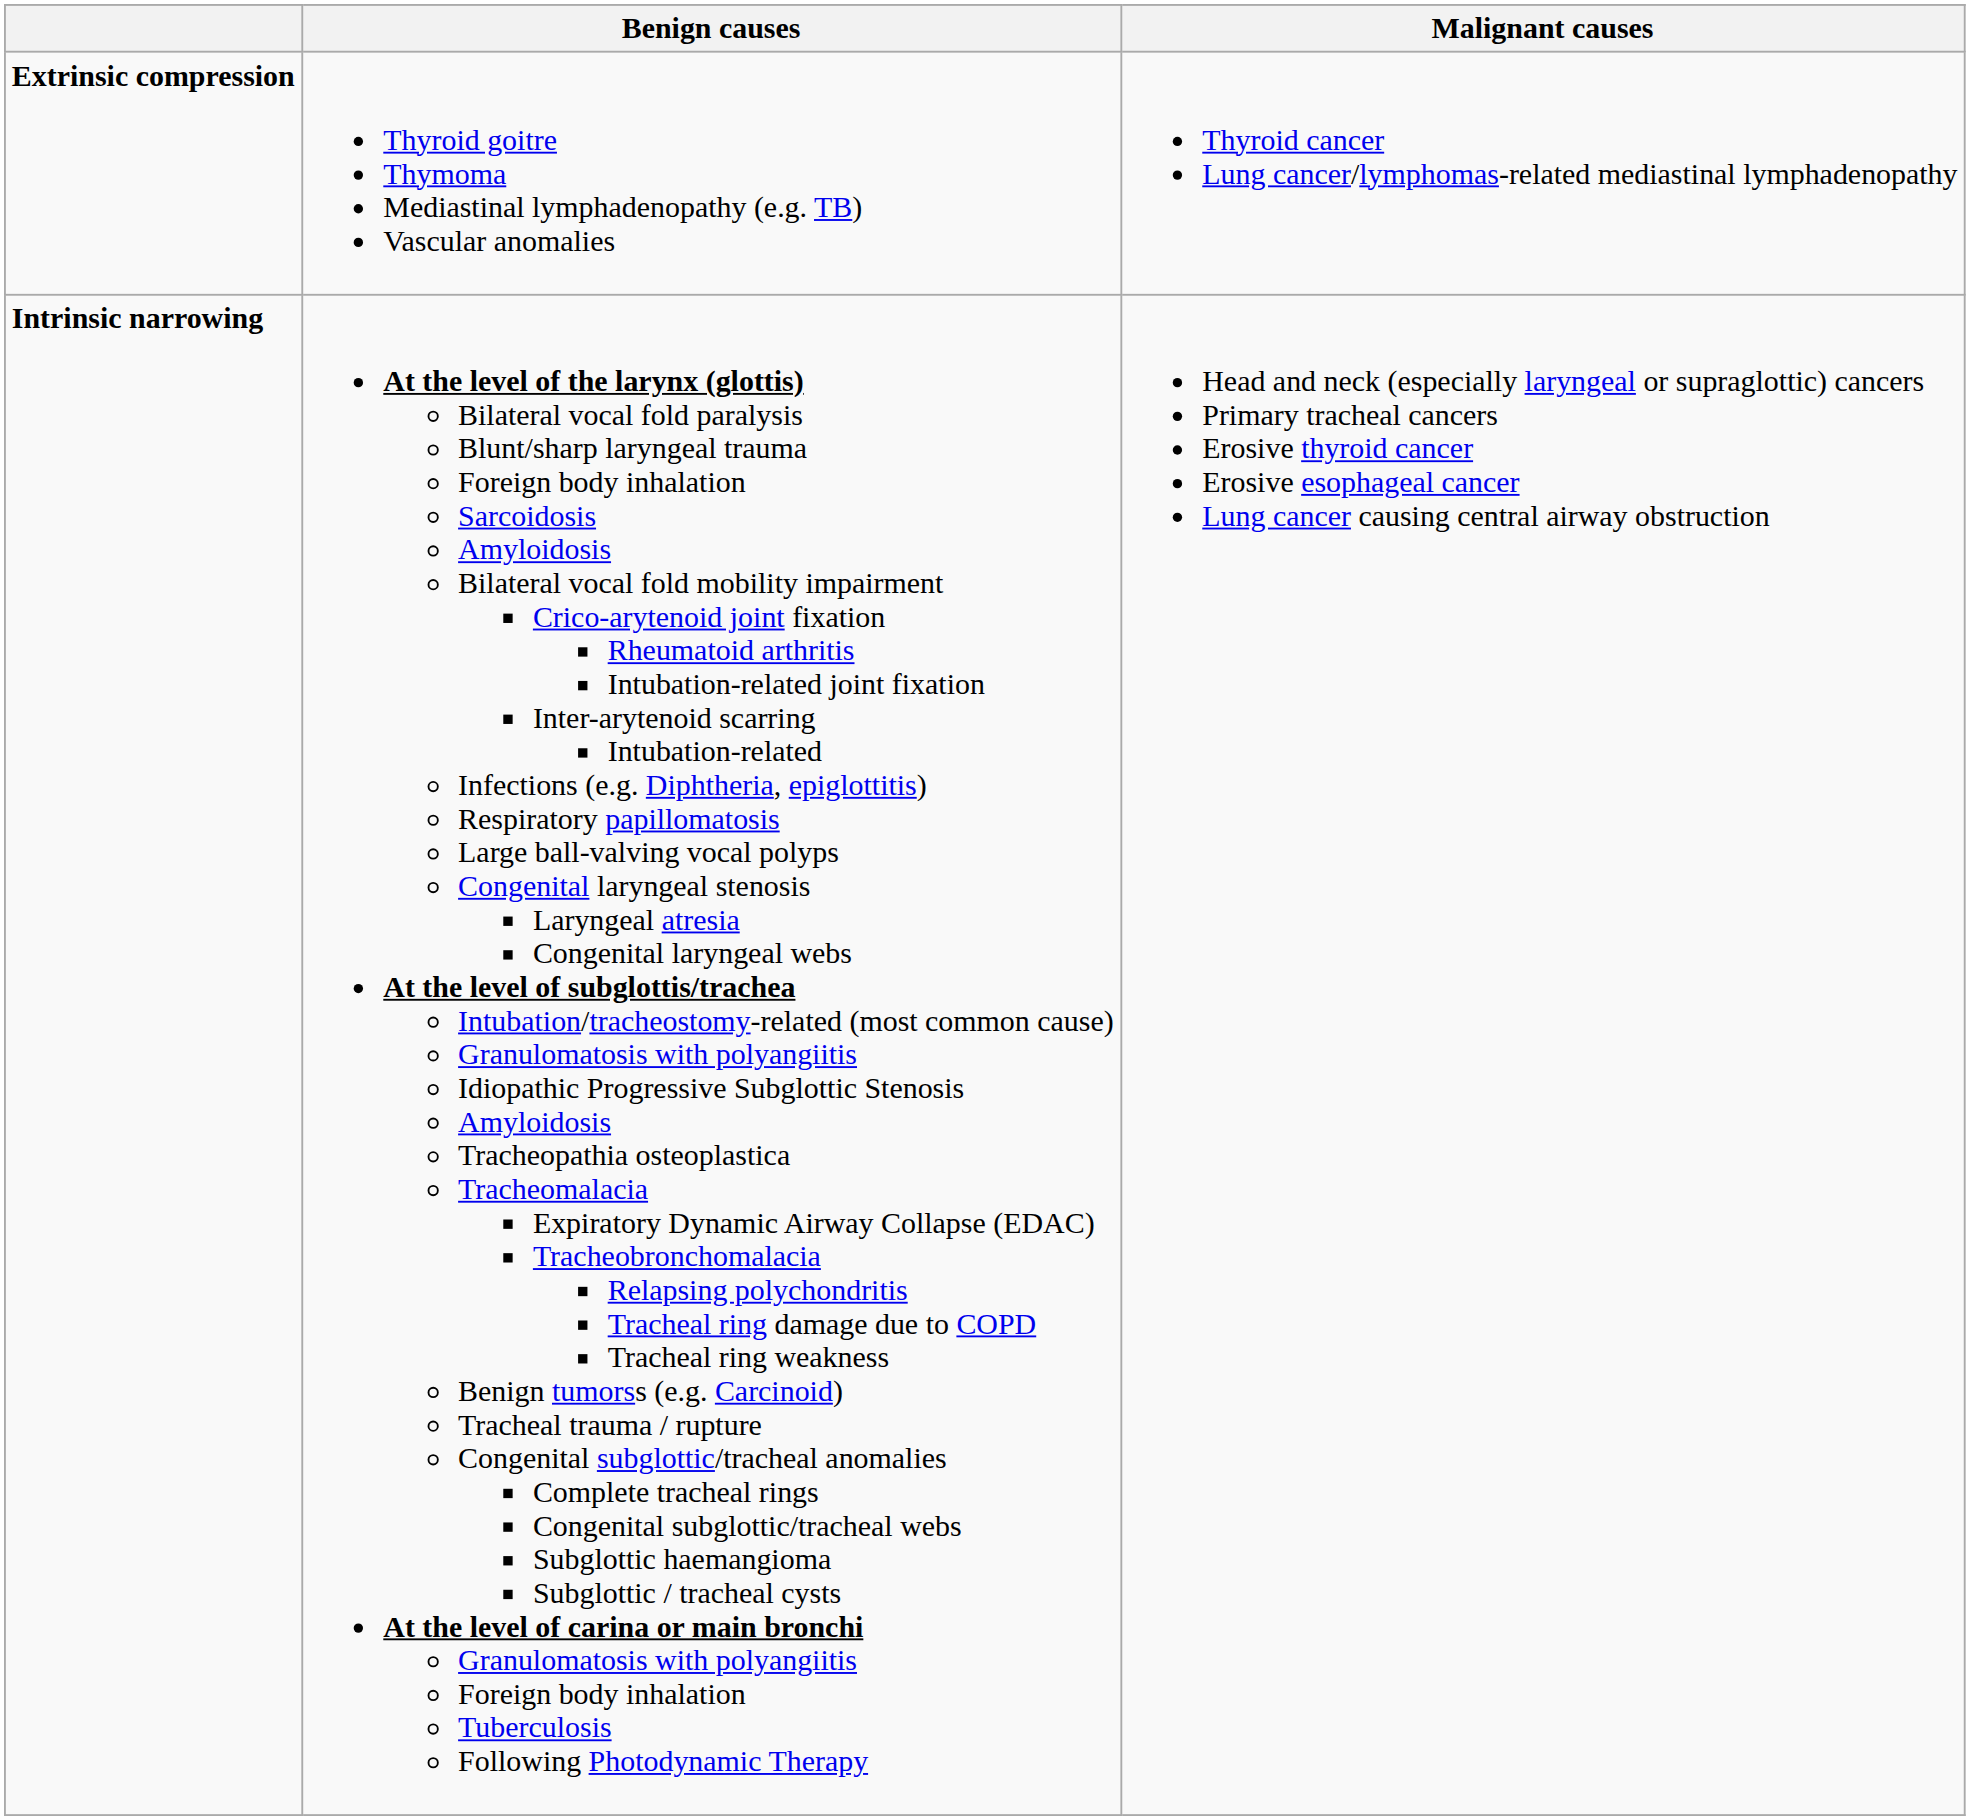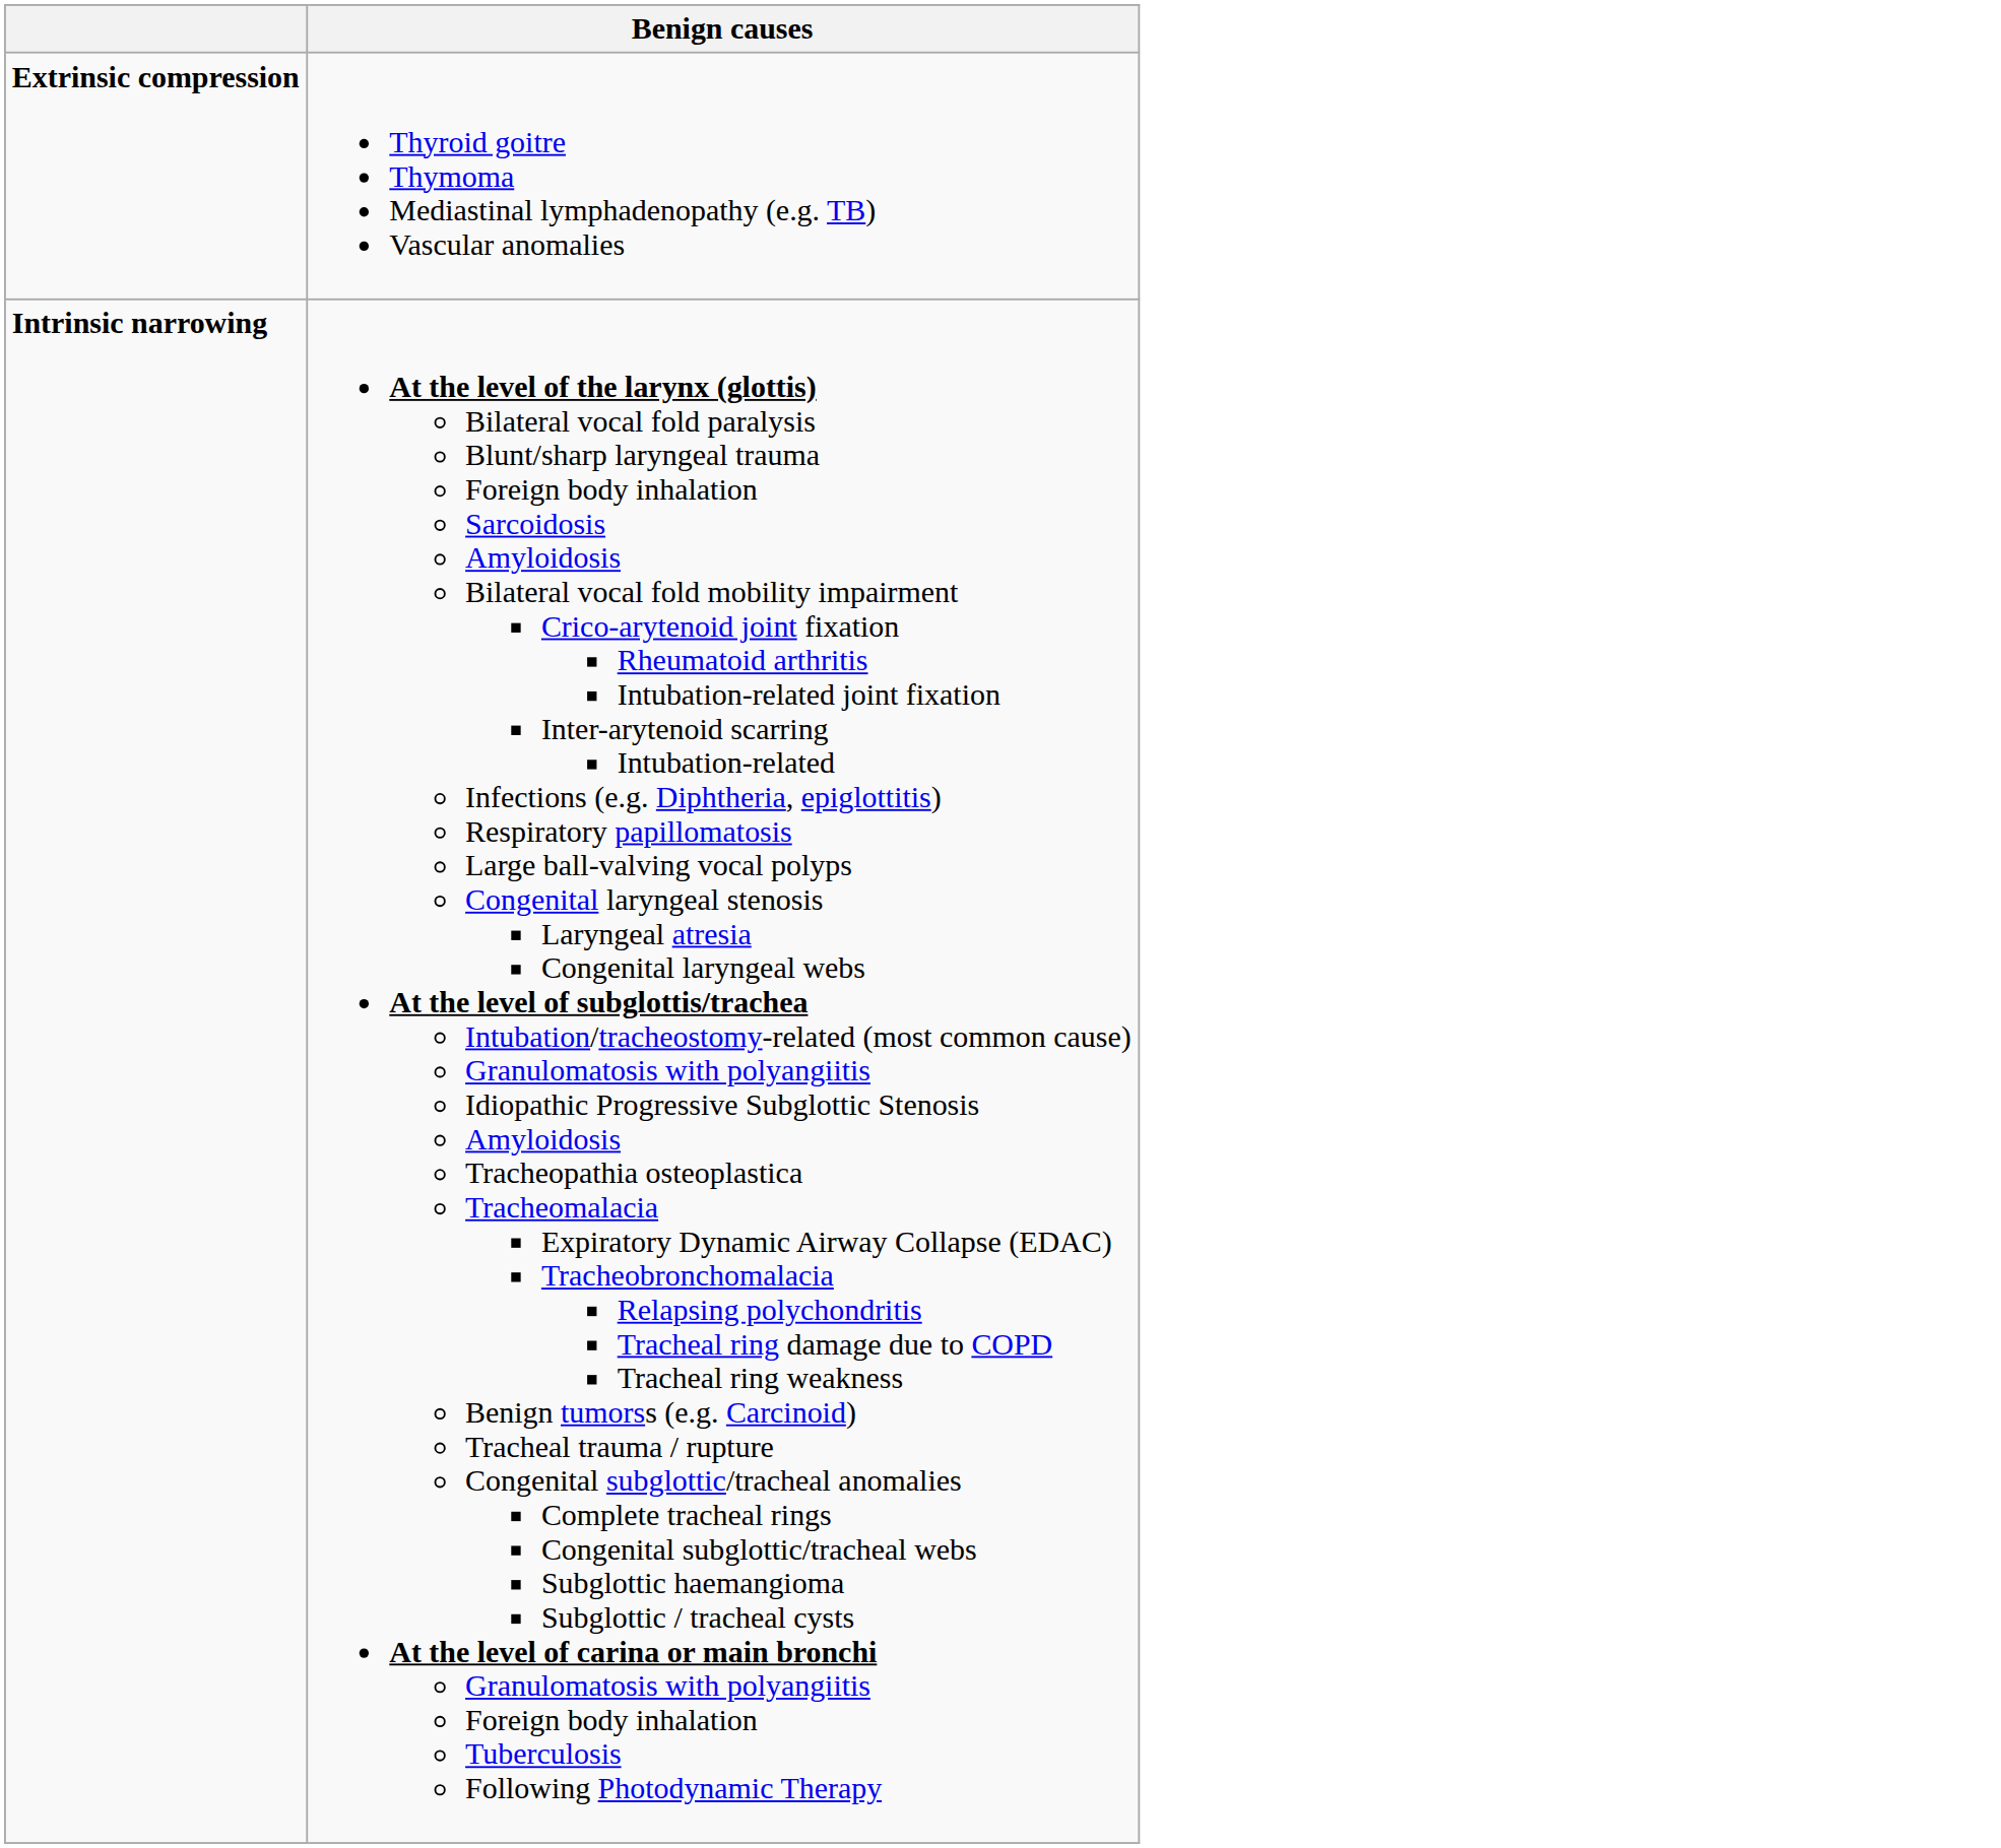 <table class="wikitable">
 <tr>
 <th></th>
 <th>Benign causes</th>
-<th>Malignant causes</th>
 </tr>
 <tr valign="top">
 <td><strong>Extrinsic compression</strong></td>
 <td><br><ul><li><a href='#'>Thyroid goitre</a></li><li><a href='#'>Thymoma</a></li><li>Mediastinal lymphadenopathy (e.g. <a href='#'>TB</a>)</li><li>Vascular anomalies</li></ul></td>
-<td><br><ul><li><a href='#'>Thyroid cancer</a></li><li><a href='#'>Lung cancer</a>/<a href='#'>lymphomas</a>-related mediastinal lymphadenopathy</li></ul></td>
 </tr>
 <tr valign="top">
 <td><strong>Intrinsic narrowing</strong></td>
 <td><br><ul><li><strong><u>At the level of the larynx (glottis)</u></strong><ul><li>Bilateral vocal fold paralysis</li><li>Blunt/sharp laryngeal trauma</li><li>Foreign body inhalation</li><li><a href='#'>Sarcoidosis</a></li><li><a href='#'>Amyloidosis</a></li><li>Bilateral vocal fold mobility impairment<ul><li><a href='#'>Crico-arytenoid joint</a> fixation<ul><li><a href='#'>Rheumatoid arthritis</a></li><li>Intubation-related joint fixation</li></ul></li><li>Inter-arytenoid scarring<ul><li>Intubation-related</li></ul></li></ul></li><li>Infections (e.g. <a href='#'>Diphtheria</a>, <a href='#'>epiglottitis</a>)</li><li>Respiratory <a href='#'>papillomatosis</a></li><li>Large ball-valving vocal polyps</li><li><a href='#'>Congenital</a> laryngeal stenosis<ul><li>Laryngeal <a href='#'>atresia</a></li><li>Congenital laryngeal webs</li></ul></li></ul></li><li><strong><u>At the level of subglottis/trachea</u></strong><ul><li><a href='#'>Intubation</a>/<a href='#'>tracheostomy</a>-related (most common cause)</li><li><a href='#'>Granulomatosis with polyangiitis</a></li><li>Idiopathic Progressive Subglottic Stenosis</li><li><a href='#'>Amyloidosis</a></li><li>Tracheopathia osteoplastica</li><li><a href='#'>Tracheomalacia</a><ul><li>Expiratory Dynamic Airway Collapse (EDAC)</li><li><a href='#'>Tracheobronchomalacia</a><ul><li><a href='#'>Relapsing polychondritis</a></li><li><a href='#'>Tracheal ring</a> damage due to <a href='#'>COPD</a></li><li>Tracheal ring weakness</li></ul></li></ul></li><li>Benign <a href='#'>tumors</a>s (e.g. <a href='#'>Carcinoid</a>)</li><li>Tracheal trauma / rupture</li><li>Congenital <a href='#'>subglottic</a>/tracheal anomalies<ul><li>Complete tracheal rings</li><li>Congenital subglottic/tracheal webs</li><li>Subglottic haemangioma</li><li>Subglottic / tracheal cysts</li></ul></li></ul></li><li><strong><u>At the level of carina or main bronchi</u></strong><ul><li><a href='#'>Granulomatosis with polyangiitis</a></li><li>Foreign body inhalation</li><li><a href='#'>Tuberculosis</a></li><li>Following <a href='#'>Photodynamic Therapy</a></li></ul></li></ul></td>
-<td><br><ul><li>Head and neck (especially <a href='#'>laryngeal</a> or supraglottic) cancers</li><li>Primary tracheal cancers</li><li>Erosive <a href='#'>thyroid cancer</a></li><li>Erosive <a href='#'>esophageal cancer</a></li><li><a href='#'>Lung cancer</a> causing central airway obstruction</li></ul></td>
 </tr>
 </table>
